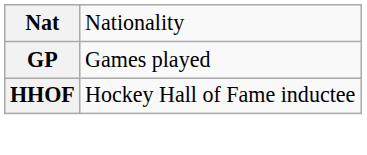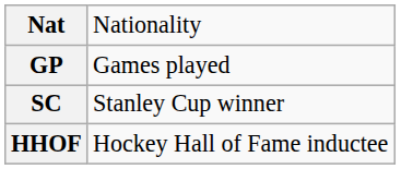 <table class="wikitable" style="font-size:90%;">
 <tr>
 <th>Nat</th>
 <td>Nationality</td>
 </tr>
 <tr>
 <th>GP</th>
 <td>Games played</td>
 </tr>
 <tr>
+<th>SC</th>
+<td>Stanley Cup winner</td>
+</tr>
+<tr>
 <th>HHOF</th>
 <td>Hockey Hall of Fame inductee</td>
 </tr>
 </table>
